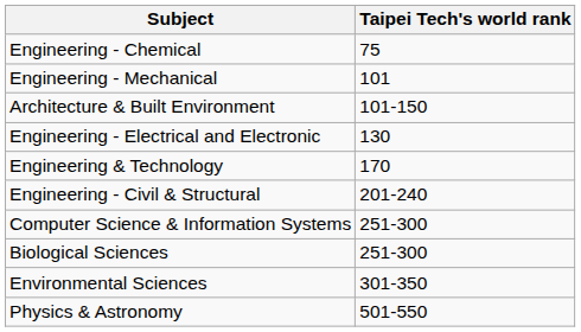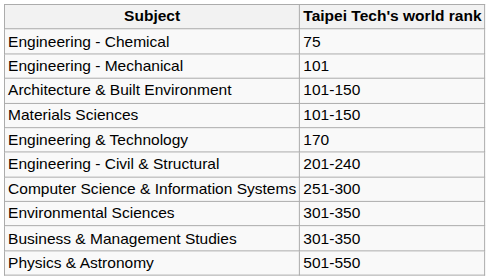 <table class="wikitable sortable">
 <tr>
 <th>Subject</th>
 <th>Taipei Tech's world rank</th>
 </tr>
 <tr>
 <td>Engineering - Chemical</td>
 <td>75</td>
 </tr>
 <tr>
 <td>Engineering - Mechanical</td>
 <td>101</td>
 </tr>
 <tr>
 <td>Architecture & Built Environment</td>
 <td>101-150</td>
 </tr>
 <tr>
-<td>Engineering - Electrical and Electronic</td>
-<td>130</td>
+<td>Materials Sciences</td>
+<td>101-150</td>
 </tr>
 <tr>
 <td>Engineering & Technology</td>
 <td>170</td>
 </tr>
 <tr>
 <td>Engineering - Civil & Structural</td>
 <td>201-240</td>
 </tr>
 <tr>
 <td>Computer Science & Information Systems</td>
 <td>251-300</td>
 </tr>
 <tr>
-<td>Biological Sciences</td>
-<td>251-300</td>
+<td>Environmental Sciences</td>
+<td>301-350</td>
 </tr>
 <tr>
-<td>Environmental Sciences</td>
+<td>Business & Management Studies</td>
 <td>301-350</td>
 </tr>
 <tr>
 <td>Physics & Astronomy</td>
 <td>501-550</td>
 </tr>
 </table>
